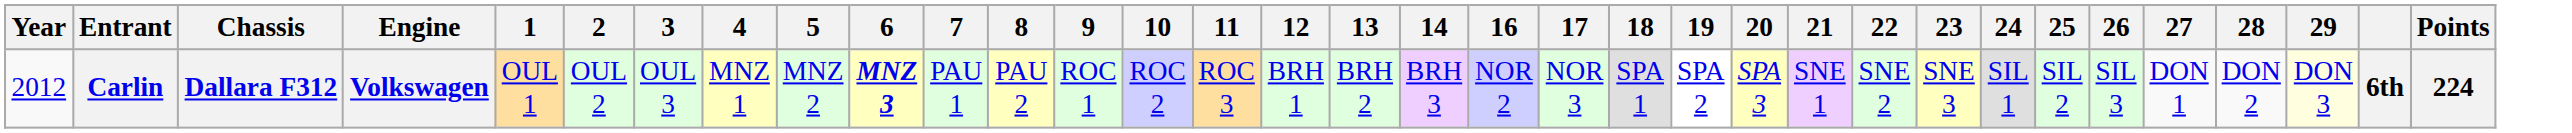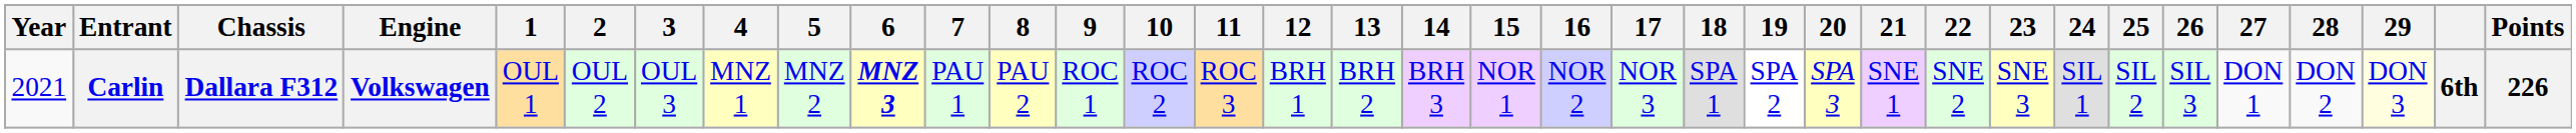 <table class="wikitable" style="text-align:center; font-size:85%">
 <tr>
 <th>Year</th>
 <th>Entrant</th>
 <th>Chassis</th>
 <th>Engine</th>
 <th>1</th>
 <th>2</th>
 <th>3</th>
 <th>4</th>
 <th>5</th>
 <th>6</th>
 <th>7</th>
 <th>8</th>
 <th>9</th>
 <th>10</th>
 <th>11</th>
 <th>12</th>
 <th>13</th>
 <th>14</th>
+<th>15</th>
 <th>16</th>
 <th>17</th>
 <th>18</th>
 <th>19</th>
 <th>20</th>
 <th>21</th>
 <th>22</th>
 <th>23</th>
 <th>24</th>
 <th>25</th>
 <th>26</th>
 <th>27</th>
 <th>28</th>
 <th>29</th>
 <th></th>
 <th>Points</th>
 </tr>
 <tr>
-<td><a href='#'>2012</a></td>
+<td><a href='#'>2021</a></td>
 <th><a href='#'>Carlin</a></th>
 <th nowrap><a href='#'>Dallara F312</a></th>
 <th><a href='#'>Volkswagen</a></th>
 <td style="background:#FFDF9F;"><a href='#'>OUL<br>1</a><br></td>
 <td style="background:#DFFFDF;"><a href='#'>OUL<br>2</a><br></td>
 <td style="background:#DFFFDF;"><a href='#'>OUL<br>3</a><br></td>
 <td style="background:#FFFFBF;"><a href='#'>MNZ<br>1</a><br></td>
 <td style="background:#DFFFDF;"><a href='#'>MNZ<br>2</a><br></td>
 <td style="background:#FFFFBF;"><strong><em><a href='#'>MNZ<br>3</a></em></strong><br></td>
 <td style="background:#DFFFDF;"><a href='#'>PAU<br>1</a><br></td>
 <td style="background:#FFFFBF;"><a href='#'>PAU<br>2</a><br></td>
 <td style="background:#DFFFDF;"><a href='#'>ROC<br>1</a><br></td>
 <td style="background:#CFCFFF;"><a href='#'>ROC<br>2</a><br></td>
 <td style="background:#FFDF9F;"><a href='#'>ROC<br>3</a><br></td>
 <td style="background:#DFFFDF;"><a href='#'>BRH<br>1</a><br></td>
 <td style="background:#DFFFDF;"><a href='#'>BRH<br>2</a><br></td>
 <td style="background:#EFCFFF;"><a href='#'>BRH<br>3</a><br></td>
+<td style="background:#EFCFFF;"><a href='#'>NOR<br>1</a><br></td>
 <td style="background:#CFCFFF;"><a href='#'>NOR<br>2</a><br></td>
 <td style="background:#DFFFDF;"><a href='#'>NOR<br>3</a><br></td>
 <td style="background:#DFDFDF;"><a href='#'>SPA<br>1</a><br></td>
 <td style="background:#FFFFFF;"><a href='#'>SPA<br>2</a><br></td>
 <td style="background:#FFFFBF;"><em><a href='#'>SPA<br>3</a></em><br></td>
 <td style="background:#EFCFFF;"><a href='#'>SNE<br>1</a><br></td>
 <td style="background:#DFFFDF;"><a href='#'>SNE<br>2</a><br></td>
 <td style="background:#FFFFBF;"><a href='#'>SNE<br>3</a><br></td>
 <td style="background:#DFDFDF;"><a href='#'>SIL<br>1</a><br></td>
 <td style="background:#DFFFDF;"><a href='#'>SIL<br>2</a><br></td>
 <td style="background:#DFFFDF;"><a href='#'>SIL<br>3</a><br></td>
 <td><a href='#'>DON<br>1</a></td>
 <td><a href='#'>DON<br>2</a></td>
 <td style="background: lightyellow;"><a href='#'>DON<br>3</a></td>
 <th>6th</th>
-<th>224</th>
+<th>226</th>
 </tr>
 </table>
